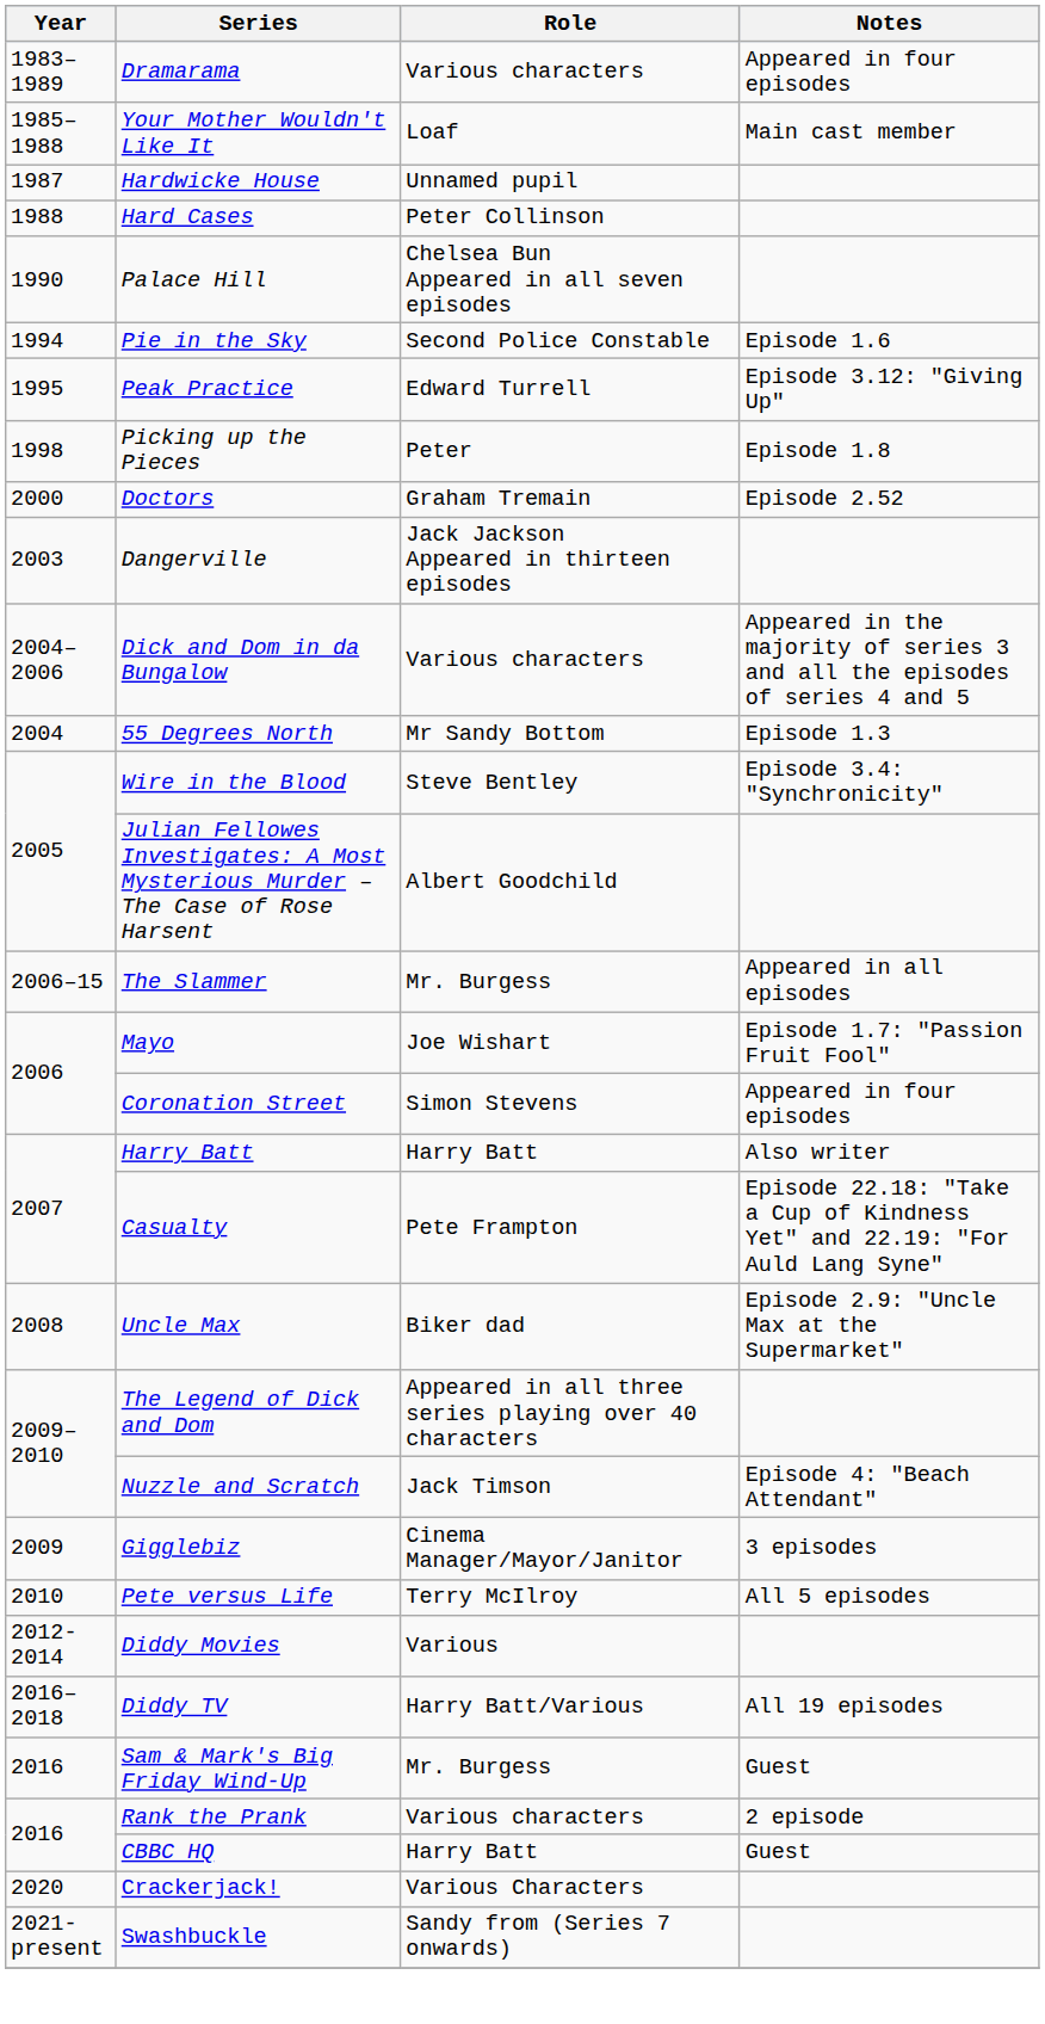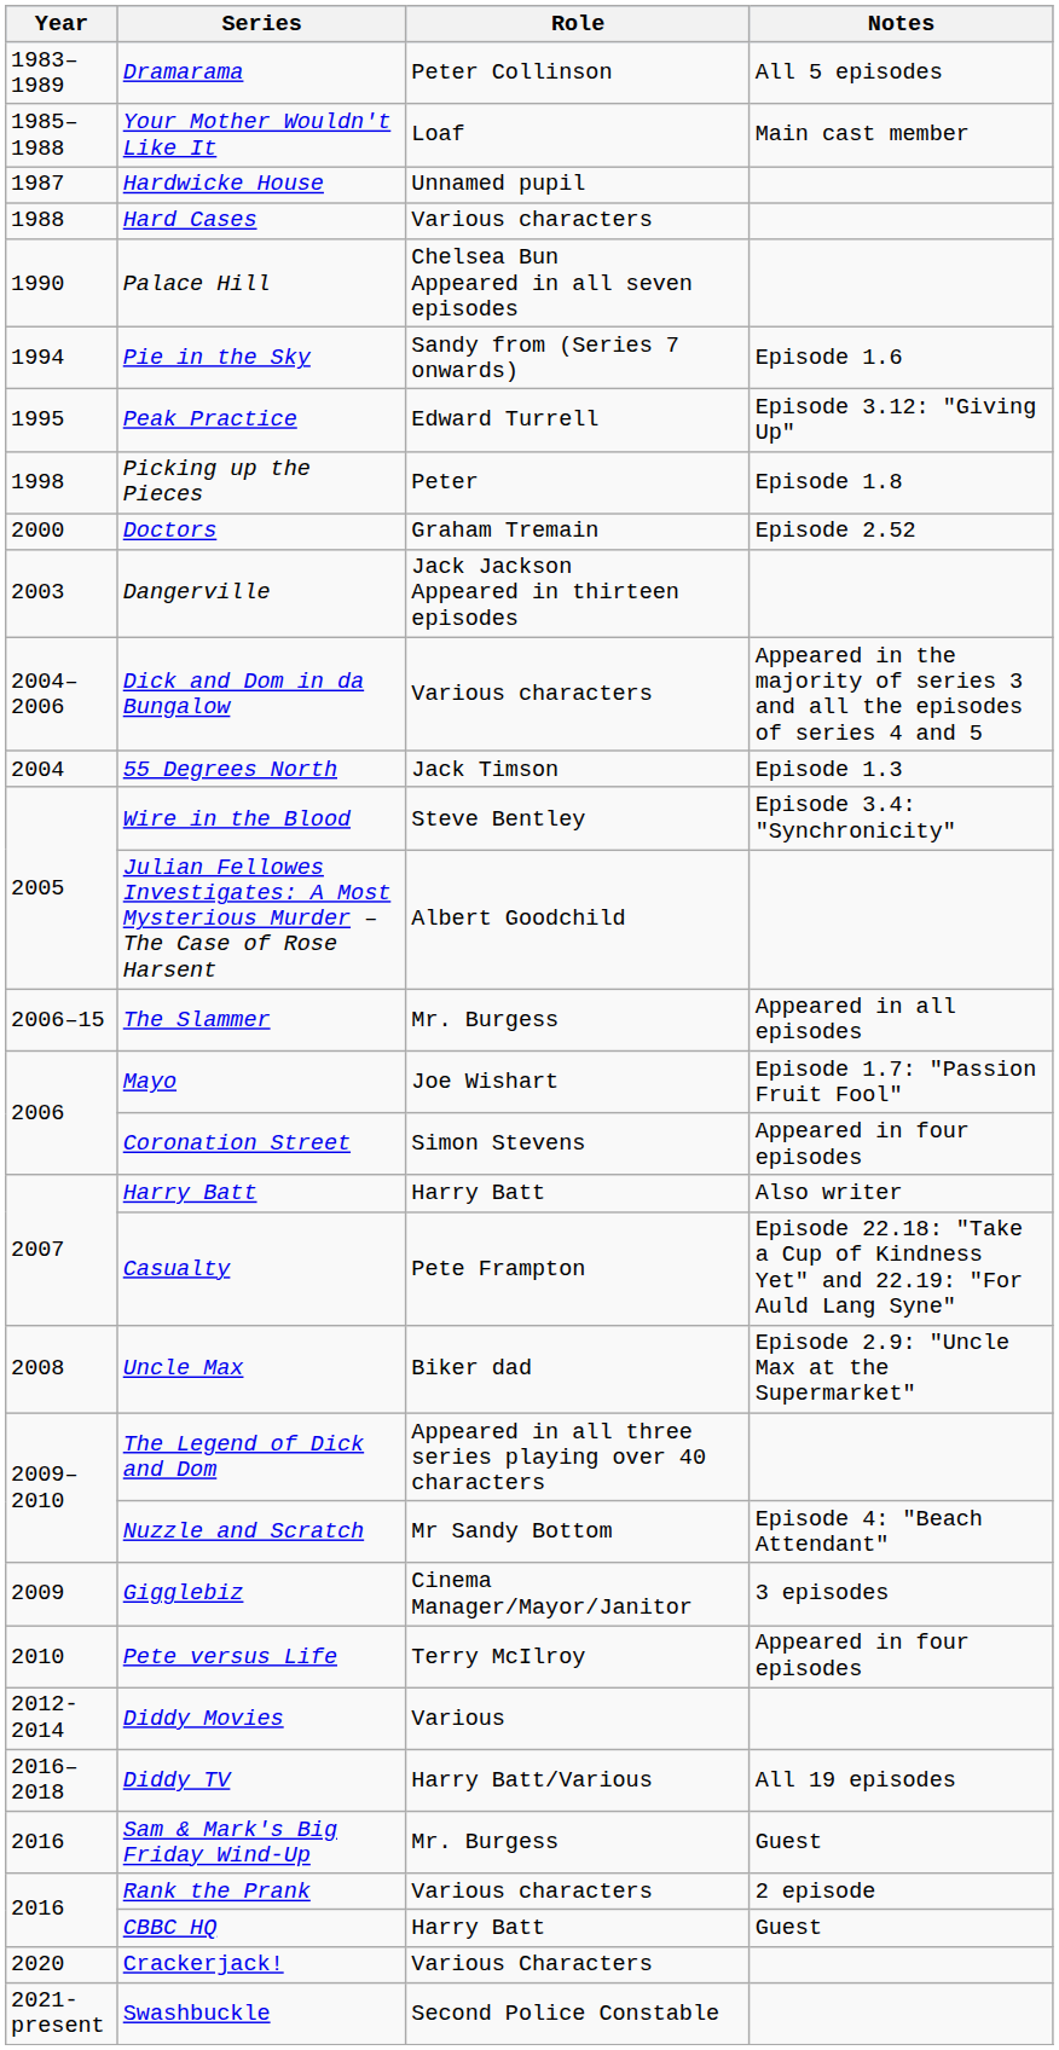 <table class="wikitable">
 <tr style="background:#b0c4de; text-align:center;">
 <th>Year</th>
 <th>Series</th>
 <th>Role</th>
 <th>Notes</th>
 </tr>
 <tr>
 <td>1983–1989</td>
 <td><em><a href='#'>Dramarama</a></em></td>
-<td>Various characters</td>
-<td>Appeared in four episodes</td>
+<td>Peter Collinson</td>
+<td>All 5 episodes</td>
 </tr>
 <tr>
 <td>1985–1988</td>
 <td><em><a href='#'>Your Mother Wouldn't Like It</a></em></td>
 <td>Loaf</td>
 <td>Main cast member</td>
 </tr>
 <tr>
 <td>1987</td>
 <td><em><a href='#'>Hardwicke House</a></em></td>
 <td>Unnamed pupil</td>
 <td></td>
 </tr>
 <tr>
 <td>1988</td>
 <td><em><a href='#'>Hard Cases</a></em></td>
-<td>Peter Collinson</td>
+<td>Various characters</td>
 <td></td>
 </tr>
 <tr>
 <td>1990</td>
 <td><em>Palace Hill</em></td>
 <td>Chelsea Bun<br>Appeared in all seven episodes</td>
 <td></td>
 </tr>
 <tr>
 <td>1994</td>
 <td><em><a href='#'>Pie in the Sky</a></em></td>
-<td>Second Police Constable</td>
+<td>Sandy from (Series 7 onwards)</td>
 <td>Episode 1.6</td>
 </tr>
 <tr>
 <td>1995</td>
 <td><em><a href='#'>Peak Practice</a></em></td>
 <td>Edward Turrell</td>
 <td>Episode 3.12: "Giving Up"</td>
 </tr>
 <tr>
 <td>1998</td>
 <td><em>Picking up the Pieces</em></td>
 <td>Peter</td>
 <td>Episode 1.8</td>
 </tr>
 <tr>
 <td>2000</td>
 <td><em><a href='#'>Doctors</a></em></td>
 <td>Graham Tremain</td>
 <td>Episode 2.52</td>
 </tr>
 <tr>
 <td>2003</td>
 <td><em>Dangerville</em></td>
 <td>Jack Jackson<br>Appeared in thirteen episodes</td>
 <td></td>
 </tr>
 <tr>
 <td>2004–2006</td>
 <td><em><a href='#'>Dick and Dom in da Bungalow</a></em></td>
 <td>Various characters</td>
 <td>Appeared in the majority of series 3 and all the episodes of series 4 and 5</td>
 </tr>
 <tr>
 <td>2004</td>
 <td><em><a href='#'>55 Degrees North</a></em></td>
-<td>Mr Sandy Bottom</td>
+<td>Jack Timson</td>
 <td>Episode 1.3</td>
 </tr>
 <tr>
 <td rowspan="2">2005</td>
 <td><em><a href='#'>Wire in the Blood</a></em></td>
 <td>Steve Bentley</td>
 <td>Episode 3.4: "Synchronicity"</td>
 </tr>
 <tr>
 <td><em><a href='#'>Julian Fellowes Investigates: A Most Mysterious Murder</a></em> – <em>The Case of Rose Harsent</em></td>
 <td>Albert Goodchild</td>
 <td></td>
 </tr>
 <tr>
 <td>2006–15</td>
 <td><em><a href='#'>The Slammer</a></em></td>
 <td>Mr. Burgess</td>
 <td>Appeared in all episodes</td>
 </tr>
 <tr>
 <td rowspan="2">2006</td>
 <td><em><a href='#'>Mayo</a></em></td>
 <td>Joe Wishart</td>
 <td>Episode 1.7: "Passion Fruit Fool"</td>
 </tr>
 <tr>
 <td><em><a href='#'>Coronation Street</a></em></td>
 <td>Simon Stevens</td>
 <td>Appeared in four episodes</td>
 </tr>
 <tr>
 <td rowspan="2">2007</td>
 <td><em><a href='#'>Harry Batt</a></em></td>
 <td>Harry Batt</td>
 <td>Also writer</td>
 </tr>
 <tr>
 <td><em><a href='#'>Casualty</a></em></td>
 <td>Pete Frampton</td>
 <td>Episode 22.18: "Take a Cup of Kindness Yet" and 22.19: "For Auld Lang Syne"</td>
 </tr>
 <tr>
 <td>2008</td>
 <td><em><a href='#'>Uncle Max</a></em></td>
 <td>Biker dad</td>
 <td>Episode 2.9: "Uncle Max at the Supermarket"</td>
 </tr>
 <tr>
 <td rowspan="2">2009–2010</td>
 <td><em><a href='#'>The Legend of Dick and Dom</a></em></td>
 <td>Appeared in all three series playing over 40 characters</td>
 </tr>
 <tr>
 <td><em><a href='#'>Nuzzle and Scratch</a></em></td>
-<td>Jack Timson</td>
+<td>Mr Sandy Bottom</td>
 <td>Episode 4: "Beach Attendant"</td>
 </tr>
 <tr>
 <td>2009</td>
 <td><em><a href='#'>Gigglebiz </a></em></td>
 <td>Cinema Manager/Mayor/Janitor</td>
 <td>3 episodes</td>
 </tr>
 <tr>
 <td>2010</td>
 <td><em><a href='#'>Pete versus Life</a></em></td>
 <td>Terry McIlroy</td>
-<td>All 5 episodes</td>
+<td>Appeared in four episodes</td>
 </tr>
 <tr>
 <td>2012-2014</td>
 <td><em><a href='#'>Diddy Movies</a></em></td>
 <td>Various</td>
 <td></td>
 </tr>
 <tr>
 <td>2016–2018</td>
 <td><em><a href='#'>Diddy TV</a></em></td>
 <td>Harry Batt/Various</td>
 <td>All 19 episodes</td>
 </tr>
 <tr>
 <td>2016</td>
 <td><em><a href='#'>Sam & Mark's Big Friday Wind-Up</a></em></td>
 <td>Mr. Burgess</td>
 <td>Guest</td>
 </tr>
 <tr>
 <td rowspan="2">2016</td>
 <td><em><a href='#'>Rank the Prank</a></em></td>
 <td>Various characters</td>
 <td>2 episode</td>
 </tr>
 <tr>
 <td><em><a href='#'>CBBC HQ</a></em></td>
 <td>Harry Batt</td>
 <td>Guest</td>
 </tr>
 <tr>
 <td>2020</td>
 <td><a href='#'>Crackerjack!</a></td>
 <td>Various Characters</td>
 </tr>
 <tr>
 <td>2021-present</td>
 <td><a href='#'>Swashbuckle</a></td>
-<td>Sandy from (Series 7 onwards)</td>
+<td>Second Police Constable</td>
 <td></td>
 </tr>
 <tr>
 </tr>
 </table>
